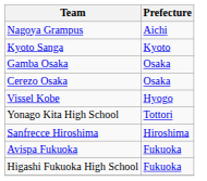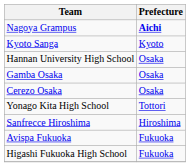 <table class="wikitable">
 <tr>
 <th>Team</th>
 <th>Prefecture</th>
 </tr>
 <tr>
 <td><a href='#'>Nagoya Grampus</a> </td>
-<td><a href='#'>Aichi</a></td>
+<td><strong><a href='#'>Aichi</a></strong></td>
 </tr>
 <tr>
 <td><a href='#'>Kyoto Sanga</a></td>
 <td><a href='#'>Kyoto</a></td>
+</tr>
+<tr>
+<td>Hannan University High School</td>
+<td><a href='#'>Osaka</a></td>
 </tr>
 <tr>
 <td><a href='#'>Gamba Osaka</a></td>
 <td><a href='#'>Osaka</a></td>
 </tr>
 <tr>
 <td><a href='#'>Cerezo Osaka</a></td>
 <td><a href='#'>Osaka</a></td>
-</tr>
-<tr>
-<td><a href='#'>Vissel Kobe</a></td>
-<td><a href='#'>Hyogo</a></td>
 </tr>
 <tr>
 <td>Yonago Kita High School</td>
 <td><a href='#'>Tottori</a></td>
 </tr>
 <tr>
 <td><a href='#'>Sanfrecce Hiroshima</a></td>
 <td><a href='#'>Hiroshima</a></td>
 </tr>
 <tr>
 <td><a href='#'>Avispa Fukuoka</a></td>
 <td><a href='#'>Fukuoka</a></td>
 </tr>
 <tr>
 <td>Higashi Fukuoka High School</td>
 <td><a href='#'>Fukuoka</a></td>
 </tr>
 <tr>
 </tr>
 </table>
